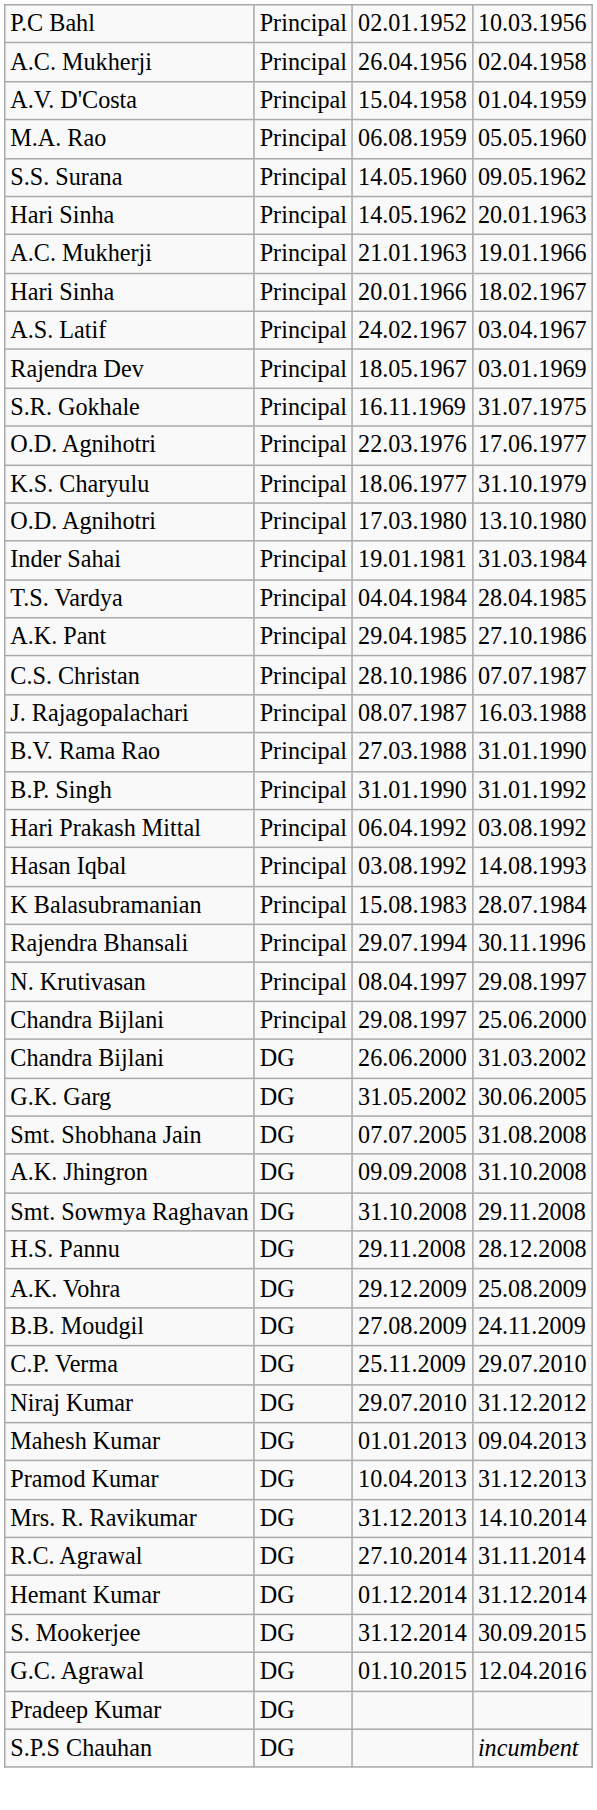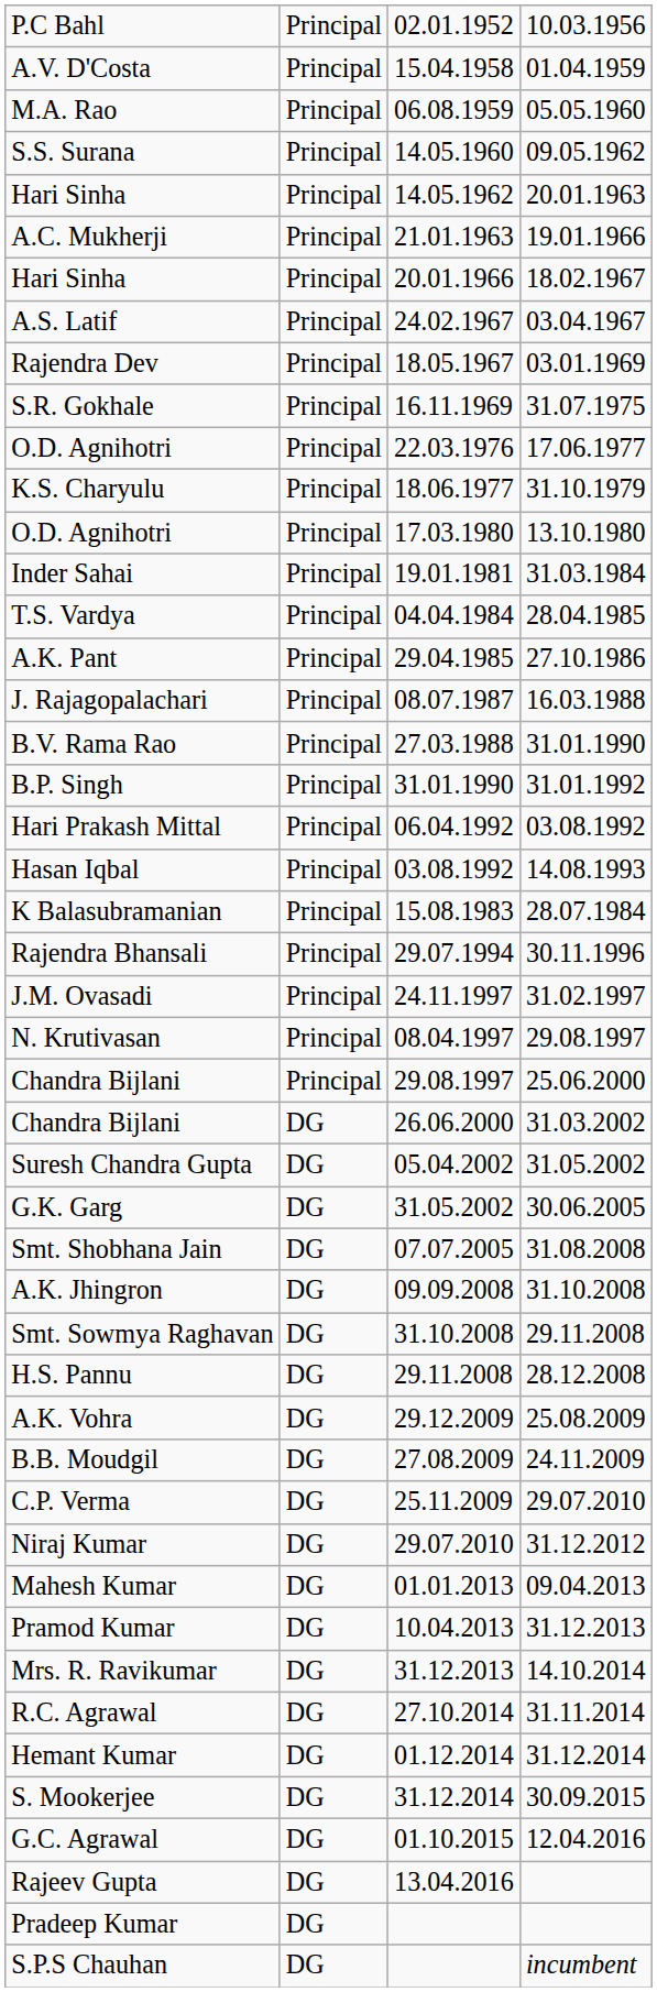 <table class="wikitable">
 <tr>
 <td>P.C Bahl</td>
 <td>Principal</td>
 <td>02.01.1952</td>
 <td>10.03.1956</td>
-</tr>
-<tr>
-<td>A.C. Mukherji</td>
-<td>Principal</td>
-<td>26.04.1956</td>
-<td>02.04.1958</td>
 </tr>
 <tr>
 <td>A.V. D'Costa</td>
 <td>Principal</td>
 <td>15.04.1958</td>
 <td>01.04.1959</td>
 </tr>
 <tr>
 <td>M.A. Rao</td>
 <td>Principal</td>
 <td>06.08.1959</td>
 <td>05.05.1960</td>
 </tr>
 <tr>
 <td>S.S. Surana</td>
 <td>Principal</td>
 <td>14.05.1960</td>
 <td>09.05.1962</td>
 </tr>
 <tr>
 <td>Hari Sinha</td>
 <td>Principal</td>
 <td>14.05.1962</td>
 <td>20.01.1963</td>
 </tr>
 <tr>
 <td>A.C. Mukherji</td>
 <td>Principal</td>
 <td>21.01.1963</td>
 <td>19.01.1966</td>
 </tr>
 <tr>
 <td>Hari Sinha</td>
 <td>Principal</td>
 <td>20.01.1966</td>
 <td>18.02.1967</td>
 </tr>
 <tr>
 <td>A.S. Latif</td>
 <td>Principal</td>
 <td>24.02.1967</td>
 <td>03.04.1967</td>
 </tr>
 <tr>
 <td>Rajendra Dev</td>
 <td>Principal</td>
 <td>18.05.1967</td>
 <td>03.01.1969</td>
 </tr>
 <tr>
 <td>S.R. Gokhale</td>
 <td>Principal</td>
 <td>16.11.1969</td>
 <td>31.07.1975</td>
 </tr>
 <tr>
 <td>O.D. Agnihotri</td>
 <td>Principal</td>
 <td>22.03.1976</td>
 <td>17.06.1977</td>
 </tr>
 <tr>
 <td>K.S. Charyulu</td>
 <td>Principal</td>
 <td>18.06.1977</td>
 <td>31.10.1979</td>
 </tr>
 <tr>
 <td>O.D. Agnihotri</td>
 <td>Principal</td>
 <td>17.03.1980</td>
 <td>13.10.1980</td>
 </tr>
 <tr>
 <td>Inder Sahai</td>
 <td>Principal</td>
 <td>19.01.1981</td>
 <td>31.03.1984</td>
 </tr>
 <tr>
 <td>T.S. Vardya</td>
 <td>Principal</td>
 <td>04.04.1984</td>
 <td>28.04.1985</td>
 </tr>
 <tr>
 <td>A.K. Pant</td>
 <td>Principal</td>
 <td>29.04.1985</td>
 <td>27.10.1986</td>
 </tr>
 <tr>
-<td>C.S. Christan</td>
-<td>Principal</td>
-<td>28.10.1986</td>
-<td>07.07.1987</td>
-</tr>
-<tr>
 <td>J. Rajagopalachari</td>
 <td>Principal</td>
 <td>08.07.1987</td>
 <td>16.03.1988</td>
 </tr>
 <tr>
 <td>B.V. Rama Rao</td>
 <td>Principal</td>
 <td>27.03.1988</td>
 <td>31.01.1990</td>
 </tr>
 <tr>
 <td>B.P. Singh</td>
 <td>Principal</td>
 <td>31.01.1990</td>
 <td>31.01.1992</td>
 </tr>
 <tr>
 <td>Hari Prakash Mittal</td>
 <td>Principal</td>
 <td>06.04.1992</td>
 <td>03.08.1992</td>
 </tr>
 <tr>
 <td>Hasan Iqbal</td>
 <td>Principal</td>
 <td>03.08.1992</td>
 <td>14.08.1993</td>
 </tr>
 <tr>
 <td>K Balasubramanian</td>
 <td>Principal</td>
 <td>15.08.1983</td>
 <td>28.07.1984</td>
 </tr>
 <tr>
 <td>Rajendra Bhansali</td>
 <td>Principal</td>
 <td>29.07.1994</td>
 <td>30.11.1996</td>
 </tr>
 <tr>
+<td>J.M. Ovasadi</td>
+<td>Principal</td>
+<td>24.11.1997</td>
+<td>31.02.1997</td>
+</tr>
+<tr>
 <td>N. Krutivasan</td>
 <td>Principal</td>
 <td>08.04.1997</td>
 <td>29.08.1997</td>
 </tr>
 <tr>
 <td>Chandra Bijlani</td>
 <td>Principal</td>
 <td>29.08.1997</td>
 <td>25.06.2000</td>
 </tr>
 <tr>
 <td>Chandra Bijlani</td>
 <td>DG</td>
 <td>26.06.2000</td>
 <td>31.03.2002</td>
+</tr>
+<tr>
+<td>Suresh Chandra Gupta</td>
+<td>DG</td>
+<td>05.04.2002</td>
+<td>31.05.2002</td>
 </tr>
 <tr>
 <td>G.K. Garg</td>
 <td>DG</td>
 <td>31.05.2002</td>
 <td>30.06.2005</td>
 </tr>
 <tr>
 <td>Smt. Shobhana Jain</td>
 <td>DG</td>
 <td>07.07.2005</td>
 <td>31.08.2008</td>
 </tr>
 <tr>
 <td>A.K. Jhingron</td>
 <td>DG</td>
 <td>09.09.2008</td>
 <td>31.10.2008</td>
 </tr>
 <tr>
 <td>Smt. Sowmya Raghavan</td>
 <td>DG</td>
 <td>31.10.2008</td>
 <td>29.11.2008</td>
 </tr>
 <tr>
 <td>H.S. Pannu</td>
 <td>DG</td>
 <td>29.11.2008</td>
 <td>28.12.2008</td>
 </tr>
 <tr>
 <td>A.K. Vohra</td>
 <td>DG</td>
 <td>29.12.2009</td>
 <td>25.08.2009</td>
 </tr>
 <tr>
 <td>B.B. Moudgil</td>
 <td>DG</td>
 <td>27.08.2009</td>
 <td>24.11.2009</td>
 </tr>
 <tr>
 <td>C.P. Verma</td>
 <td>DG</td>
 <td>25.11.2009</td>
 <td>29.07.2010</td>
 </tr>
 <tr>
 <td>Niraj Kumar</td>
 <td>DG</td>
 <td>29.07.2010</td>
 <td>31.12.2012</td>
 </tr>
 <tr>
 <td>Mahesh Kumar</td>
 <td>DG</td>
 <td>01.01.2013</td>
 <td>09.04.2013</td>
 </tr>
 <tr>
 <td>Pramod Kumar</td>
 <td>DG</td>
 <td>10.04.2013</td>
 <td>31.12.2013</td>
 </tr>
 <tr>
 <td>Mrs. R. Ravikumar</td>
 <td>DG</td>
 <td>31.12.2013</td>
 <td>14.10.2014</td>
 </tr>
 <tr>
 <td>R.C. Agrawal</td>
 <td>DG</td>
 <td>27.10.2014</td>
 <td>31.11.2014</td>
 </tr>
 <tr>
 <td>Hemant Kumar</td>
 <td>DG</td>
 <td>01.12.2014</td>
 <td>31.12.2014</td>
 </tr>
 <tr>
 <td>S. Mookerjee</td>
 <td>DG</td>
 <td>31.12.2014</td>
 <td>30.09.2015</td>
 </tr>
 <tr>
 <td>G.C. Agrawal</td>
 <td>DG</td>
 <td>01.10.2015</td>
 <td>12.04.2016</td>
 </tr>
 <tr>
+<td>Rajeev Gupta</td>
+<td>DG</td>
+<td>13.04.2016</td>
+<td></td>
+</tr>
+<tr>
 <td>Pradeep Kumar</td>
 <td>DG</td>
 <td></td>
 <td></td>
 </tr>
 <tr>
 <td>S.P.S Chauhan</td>
 <td>DG</td>
 <td></td>
 <td><em>incumbent</em></td>
 </tr>
 </table>
